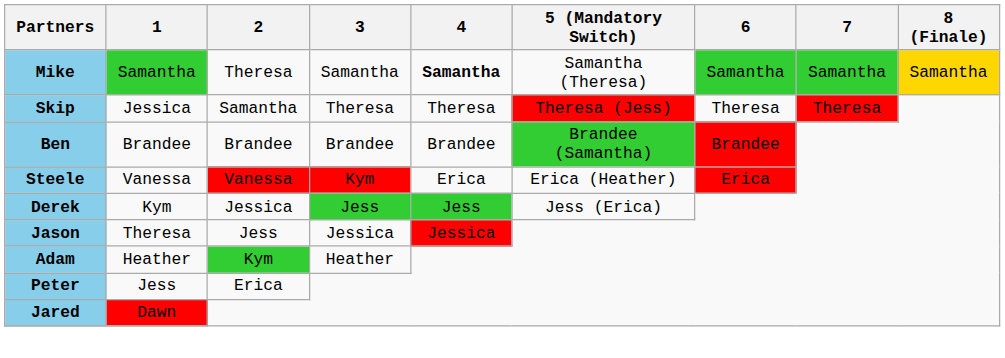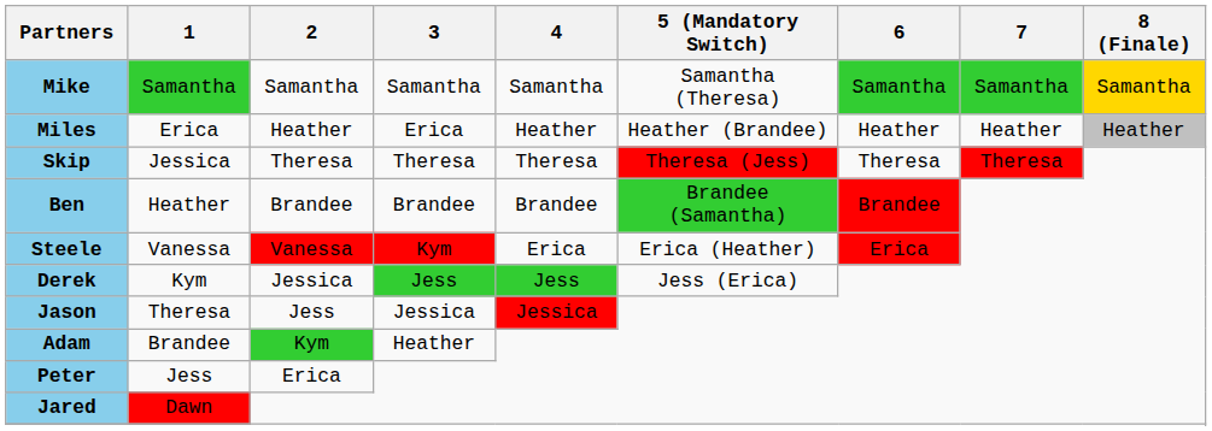 <table class="wikitable"  style="text-align:center" align="center">
 <tr>
 <th scope="col" width="75">Partners</th>
 <th scope="col" width="75">1</th>
 <th scope="col" width="75">2</th>
 <th scope="col" width="75">3</th>
 <th scope="col" width="75">4</th>
 <th scope="col" width="140">5 (Mandatory Switch)</th>
 <th scope="col" width="75">6</th>
 <th scope="col" width="75">7</th>
 <th scope="col" width="75">8 (Finale)</th>
 </tr>
 <tr>
 <td bgcolor=skyblue><strong>Mike</strong></td>
 <td bgcolor=limegreen>Samantha</td>
-<td>Theresa</td>
 <td>Samantha</td>
-<td><strong>Samantha</strong></td>
+<td>Samantha</td>
+<td>Samantha</td>
 <td>Samantha (Theresa)</td>
 <td bgcolor=limegreen>Samantha</td>
 <td bgcolor=limegreen>Samantha</td>
 <td bgcolor=gold>Samantha</td>
 </tr>
 <tr>
+<td bgcolor=skyblue><strong>Miles</strong></td>
+<td>Erica</td>
+<td>Heather</td>
+<td>Erica</td>
+<td>Heather</td>
+<td>Heather (Brandee)</td>
+<td>Heather</td>
+<td>Heather</td>
+<td bgcolor=silver>Heather</td>
+</tr>
+<tr>
 <td bgcolor=skyblue><strong>Skip</strong></td>
 <td>Jessica</td>
-<td>Samantha</td>
+<td>Theresa</td>
 <td>Theresa</td>
 <td>Theresa</td>
 <td bgcolor=red>Theresa (Jess)</td>
 <td>Theresa</td>
 <td bgcolor=red>Theresa</td>
 </tr>
 <tr>
 <td bgcolor=skyblue><strong>Ben</strong></td>
-<td>Brandee</td>
+<td>Heather</td>
 <td>Brandee</td>
 <td>Brandee</td>
 <td>Brandee</td>
 <td bgcolor=limegreen>Brandee (Samantha)</td>
 <td bgcolor=red>Brandee</td>
 </tr>
 <tr>
 <td bgcolor=skyblue><strong>Steele</strong></td>
 <td>Vanessa</td>
 <td bgcolor=red>Vanessa</td>
 <td bgcolor=red>Kym</td>
 <td>Erica</td>
 <td>Erica (Heather)</td>
 <td bgcolor=red>Erica</td>
 </tr>
 <tr>
 <td bgcolor=skyblue><strong>Derek</strong></td>
 <td>Kym</td>
 <td>Jessica</td>
 <td bgcolor=limegreen>Jess</td>
 <td bgcolor=limegreen>Jess</td>
 <td>Jess (Erica)</td>
 </tr>
 <tr>
 <td bgcolor=skyblue><strong>Jason</strong></td>
 <td>Theresa</td>
 <td>Jess</td>
 <td>Jessica</td>
 <td bgcolor=red>Jessica</td>
 </tr>
 <tr>
 <td bgcolor=skyblue><strong>Adam</strong></td>
-<td>Heather</td>
+<td>Brandee</td>
 <td bgcolor=limegreen>Kym</td>
 <td>Heather</td>
 </tr>
 <tr>
 <td bgcolor=skyblue><strong>Peter</strong></td>
 <td>Jess</td>
 <td>Erica</td>
 </tr>
 <tr>
 <td bgcolor=skyblue><strong>Jared</strong></td>
 <td bgcolor=red>Dawn</td>
 </tr>
 <tr>
 </tr>
 </table>
